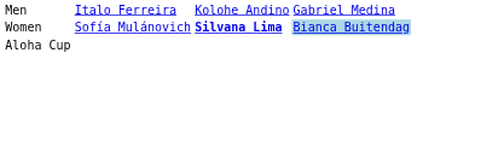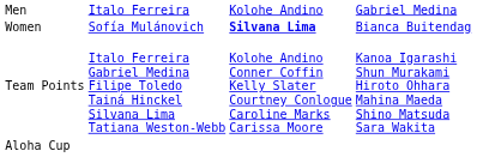 <table>
 <tr>
 <td>Men</td>
 <td><a href='#'>Italo Ferreira</a><br></td>
 <td><a href='#'>Kolohe Andino</a><br></td>
 <td><a href='#'>Gabriel Medina</a><br></td>
 </tr>
 <tr>
 <td>Women</td>
 <td><a href='#'>Sofía Mulánovich</a><br></td>
 <td><strong><a href='#'>Silvana Lima</a><br></strong></td>
-<td style="background: lightblue;"><a href='#'>Bianca Buitendag</a><br></td>
+<td><a href='#'>Bianca Buitendag</a><br></td>
+</tr>
+<tr>
+<td>Team Points</td>
+<td><br><a href='#'>Italo Ferreira</a><br><a href='#'>Gabriel Medina</a><br><a href='#'>Filipe Toledo</a><br><a href='#'>Tainá Hinckel</a><br><a href='#'>Silvana Lima</a><br><a href='#'>Tatiana Weston-Webb</a></td>
+<td><br><a href='#'>Kolohe Andino</a><br><a href='#'>Conner Coffin</a><br><a href='#'>Kelly Slater</a><br><a href='#'>Courtney Conlogue</a><br><a href='#'>Caroline Marks</a><br><a href='#'>Carissa Moore</a></td>
+<td><br><a href='#'>Kanoa Igarashi</a><br><a href='#'>Shun Murakami</a><br><a href='#'>Hiroto Ohhara</a><br><a href='#'>Mahina Maeda</a><br><a href='#'>Shino Matsuda</a><br><a href='#'>Sara Wakita</a></td>
 </tr>
 <tr>
 <td>Aloha Cup</td>
 <td></td>
 <td></td>
 <td></td>
 </tr>
 </table>
